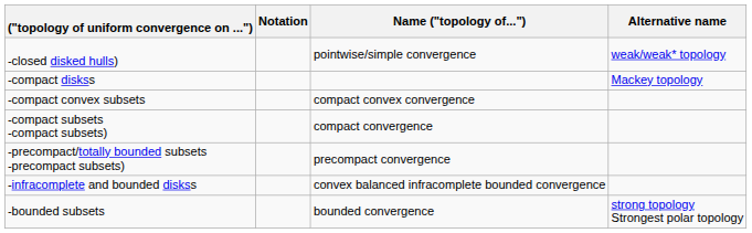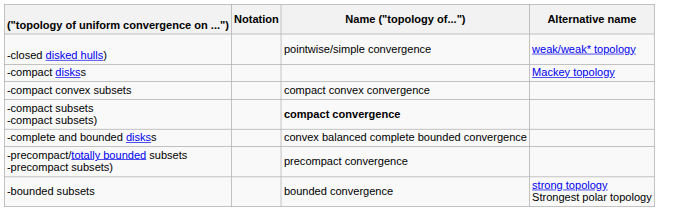 <table class="wikitable">
 <tr>
 <th><br>("topology of uniform convergence on ...")</th>
 <th>Notation</th>
 <th>Name ("topology of...")</th>
 <th>Alternative name</th>
 </tr>
 <tr>
 <td><br>-closed <a href='#'>disked hulls</a>)</td>
 <td><br></td>
 <td>pointwise/simple convergence</td>
 <td><a href='#'>weak/weak* topology</a></td>
 </tr>
 <tr>
 <td>-compact <a href='#'>disks</a>s</td>
 <td></td>
 <td></td>
 <td><a href='#'>Mackey topology</a></td>
 </tr>
 <tr>
 <td>-compact convex subsets</td>
 <td></td>
 <td>compact convex convergence</td>
 <td></td>
 </tr>
 <tr>
 <td>-compact subsets<br>-compact subsets)</td>
 <td></td>
-<td>compact convergence</td>
+<td><strong>compact convergence</strong></td>
+<td></td>
+</tr>
+<tr>
+<td>-complete and bounded <a href='#'>disks</a>s</td>
+<td></td>
+<td>convex balanced complete bounded convergence</td>
 <td></td>
 </tr>
 <tr>
 <td>-precompact/<a href='#'>totally bounded</a> subsets<br>-precompact subsets)</td>
 <td></td>
 <td>precompact convergence</td>
 <td></td>
 </tr>
 <tr>
-<td>-<a href='#'>infracomplete</a> and bounded <a href='#'>disks</a>s</td>
-<td></td>
-<td>convex balanced infracomplete bounded convergence</td>
-<td></td>
-</tr>
-<tr>
 <td>-bounded subsets</td>
 <td><br></td>
 <td>bounded convergence</td>
 <td><a href='#'>strong topology</a><br>Strongest polar topology</td>
 </tr>
 </table>
